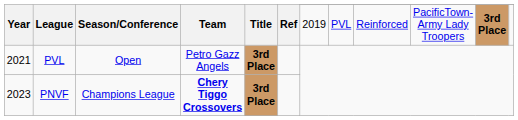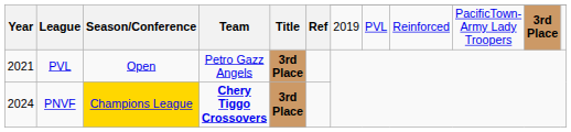 <table class="wikitable sortable" style="text-align:center" width="80%">
 <tr>
 <th style="width:5px;" rowspan="2">Year</th>
 <th style="width:25px;" rowspan="2">League</th>
 <th style="width:10px;" rowspan="2">Season/Conference</th>
 <th style="width:25px;" rowspan="2">Team</th>
 <th style="width:180px;" rowspan="2">Title</th>
 <th style="width:25px;" rowspan="2">Ref</th>
 </tr>
 <tr>
 <td>2019</td>
 <td><a href='#'>PVL</a></td>
 <td><a href='#'>Reinforced</a></td>
 <td><a href='#'>PacificTown-Army Lady Troopers</a></td>
 <td style="background:#c96;"><strong>3rd Place</strong></td>
 <td></td>
 </tr>
 <tr>
 <td>2021</td>
 <td><a href='#'>PVL</a></td>
 <td><a href='#'>Open</a></td>
 <td><a href='#'>Petro Gazz Angels</a></td>
 <td style="background:#c96;"><strong>3rd Place</strong></td>
 <td></td>
 </tr>
 <tr>
-<td>2023</td>
+<td>2024</td>
 <td><a href='#'>PNVF</a></td>
-<td><a href='#'>Champions League</a></td>
+<td style="background: gold;"><a href='#'>Champions League</a></td>
 <td><strong><a href='#'>Chery Tiggo Crossovers</a></strong></td>
 <td style="background:#c96;"><strong>3rd Place</strong></td>
 <td></td>
 </tr>
 </table>
